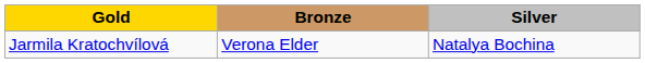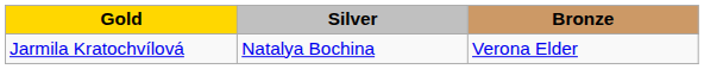 <table class="wikitable" style="text-align:left">
 <tr align="center">
 <td width=200 bgcolor=gold><strong>Gold</strong></td>
+<td width=200 bgcolor=silver><strong>Silver</strong></td>
 <td width=200 bgcolor=CC9966><strong>Bronze</strong></td>
-<td width=200 bgcolor=silver><strong>Silver</strong></td>
 </tr>
 <tr>
 <td><a href='#'>Jarmila Kratochvílová</a><br><em></em></td>
+<td><a href='#'>Natalya Bochina</a><br><em></em></td>
 <td><a href='#'>Verona Elder</a><br><em></em></td>
-<td><a href='#'>Natalya Bochina</a><br><em></em></td>
 </tr>
 </table>
